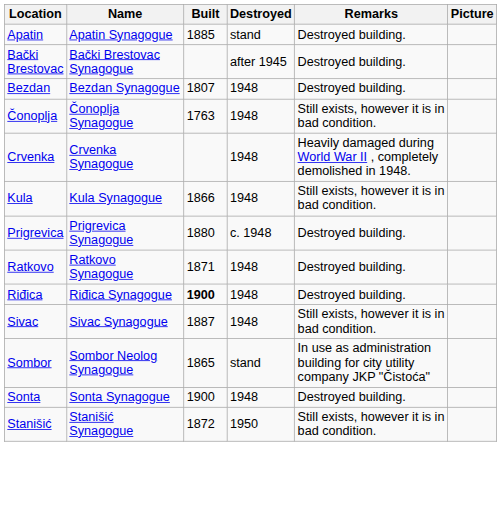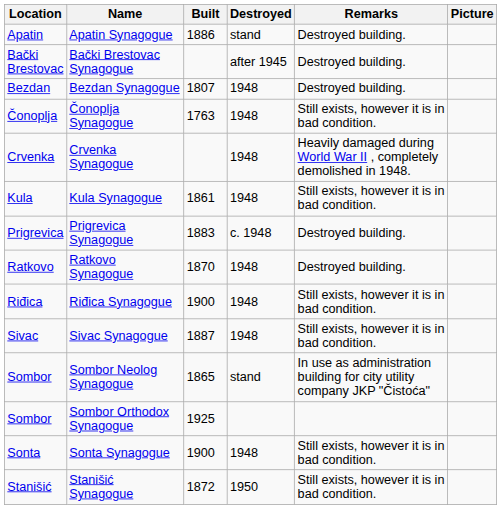 <table class="wikitable sortable" width="100%">
 <tr>
 <th width="10%">Location</th>
 <th width="30%">Name</th>
 <th width="10%">Built</th>
 <th width="10%">Destroyed</th>
 <th width="40%" class="unsortable">Remarks</th>
 <th width="10%" class="unsortable">Picture</th>
 </tr>
 <tr>
 <td><a href='#'>Apatin</a></td>
 <td><a href='#'>Apatin Synagogue</a></td>
-<td>1885</td>
+<td>1886</td>
 <td>stand</td>
 <td>Destroyed building.</td>
 <td></td>
 </tr>
 <tr>
 <td><a href='#'>Bački Brestovac</a></td>
 <td><a href='#'>Bački Brestovac Synagogue</a></td>
 <td></td>
 <td>after 1945</td>
 <td>Destroyed building.</td>
 <td></td>
 </tr>
 <tr>
 <td><a href='#'>Bezdan</a></td>
 <td><a href='#'>Bezdan Synagogue</a></td>
 <td>1807</td>
 <td>1948</td>
 <td>Destroyed building.</td>
 <td></td>
 </tr>
 <tr>
 <td><a href='#'>Čonoplja</a></td>
 <td><a href='#'>Čonoplja Synagogue</a></td>
 <td>1763</td>
 <td>1948</td>
 <td>Still exists, however it is in bad condition.  </td>
 <td></td>
 </tr>
 <tr>
 <td><a href='#'>Crvenka</a></td>
 <td><a href='#'>Crvenka Synagogue</a></td>
 <td></td>
 <td>1948</td>
 <td>Heavily damaged during <a href='#'>World War II</a> , completely demolished in 1948.<br></td>
 <td></td>
 </tr>
 <tr>
 <td><a href='#'>Kula</a></td>
 <td><a href='#'>Kula Synagogue</a></td>
-<td>1866</td>
+<td>1861</td>
 <td>1948</td>
 <td>Still exists, however it is in bad condition.  </td>
 <td></td>
 </tr>
 <tr>
 <td><a href='#'>Prigrevica</a></td>
 <td><a href='#'>Prigrevica Synagogue</a></td>
-<td>1880</td>
+<td>1883</td>
 <td>c. 1948</td>
 <td>Destroyed building.</td>
 <td></td>
 </tr>
 <tr>
 <td><a href='#'>Ratkovo</a></td>
 <td><a href='#'>Ratkovo Synagogue</a></td>
-<td>1871</td>
+<td>1870</td>
 <td>1948</td>
 <td>Destroyed building.</td>
 <td></td>
 </tr>
 <tr>
 <td><a href='#'>Riđica</a></td>
 <td><a href='#'>Riđica Synagogue</a></td>
-<td><strong>1900</strong></td>
+<td>1900</td>
 <td>1948</td>
-<td>Destroyed building.</td>
+<td>Still exists, however it is in bad condition.  </td>
 <td></td>
 </tr>
 <tr>
 <td><a href='#'>Sivac</a></td>
 <td><a href='#'>Sivac Synagogue</a></td>
 <td>1887</td>
 <td>1948</td>
 <td>Still exists, however it is in bad condition.  </td>
 <td></td>
 </tr>
 <tr>
 <td><a href='#'>Sombor</a></td>
 <td><a href='#'>Sombor Neolog Synagogue</a></td>
 <td>1865</td>
 <td>stand</td>
 <td>In use as administration building for city utility company JKP "Čistoća"  </td>
 <td></td>
 </tr>
 <tr>
+<td><a href='#'>Sombor</a></td>
+<td><a href='#'>Sombor Orthodox Synagogue</a></td>
+<td>1925</td>
+<td></td>
+<td></td>
+<td></td>
+</tr>
+<tr>
 <td><a href='#'>Sonta</a></td>
 <td><a href='#'>Sonta Synagogue</a></td>
 <td>1900</td>
 <td>1948</td>
-<td>Destroyed building.</td>
+<td>Still exists, however it is in bad condition.  </td>
 <td></td>
 </tr>
 <tr>
 <td><a href='#'>Stanišić</a></td>
 <td><a href='#'>Stanišić Synagogue</a></td>
 <td>1872</td>
 <td>1950</td>
 <td>Still exists, however it is in bad condition.  </td>
 <td></td>
 </tr>
 </table>
